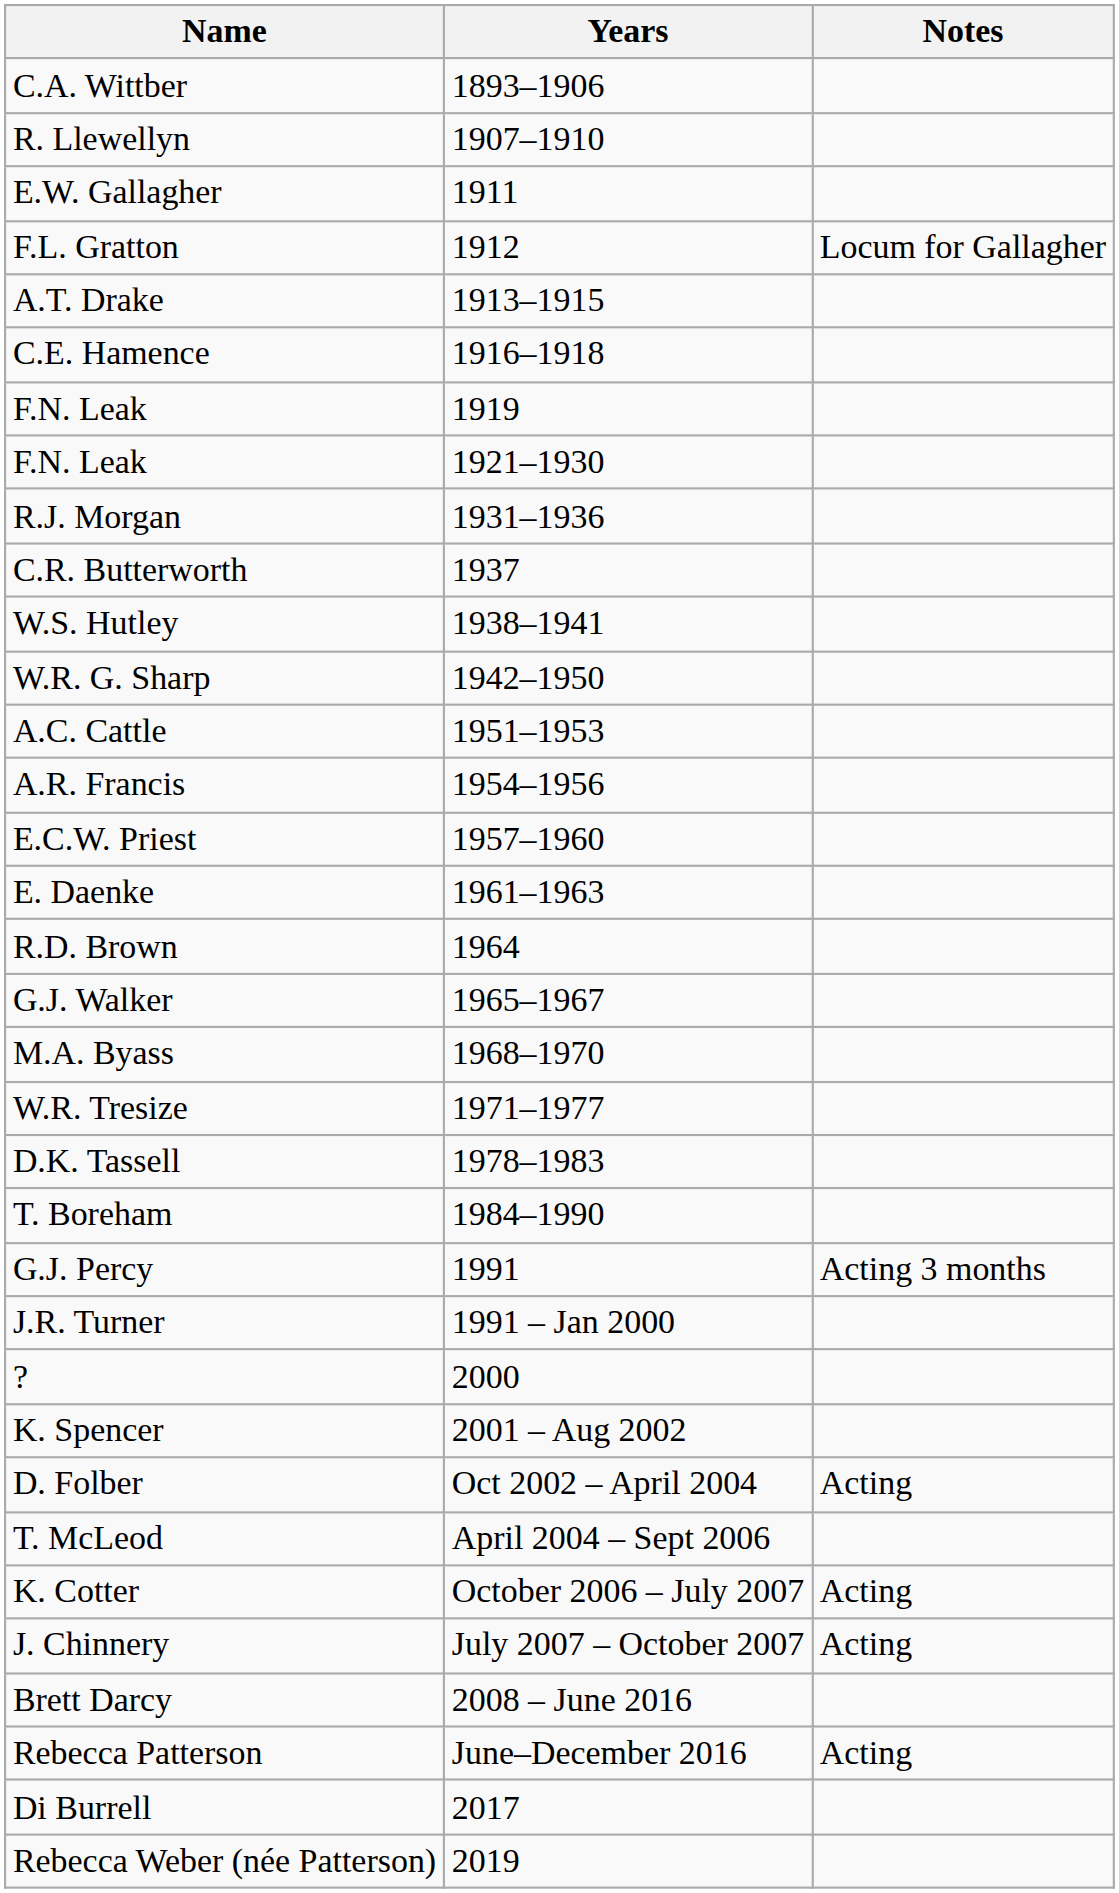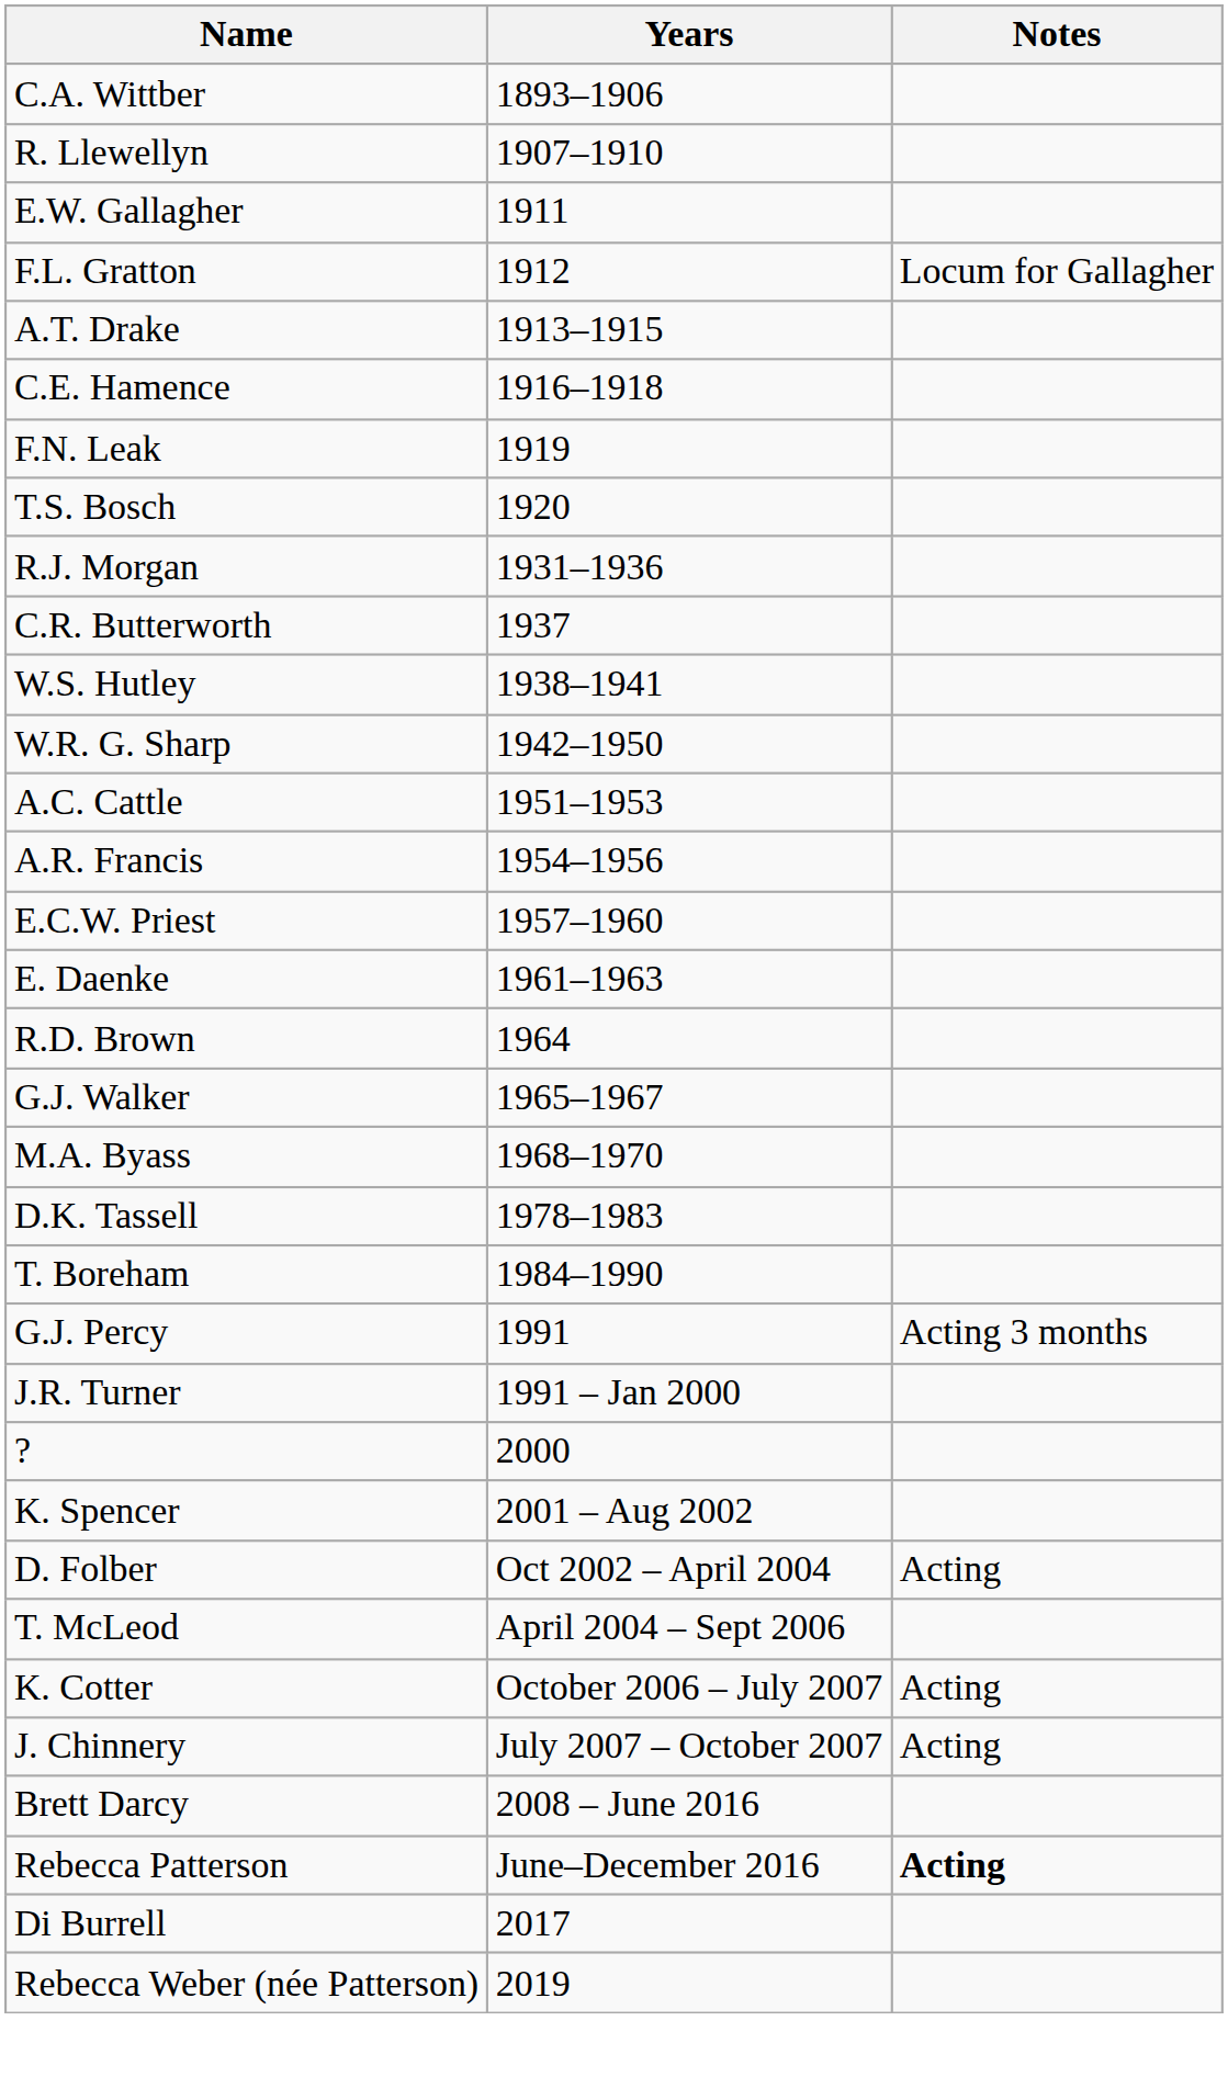 <table class="wikitable">
 <tr>
 <th>Name</th>
 <th>Years</th>
 <th>Notes</th>
 </tr>
 <tr>
 <td>C.A. Wittber</td>
 <td>1893–1906</td>
 <td></td>
 </tr>
 <tr>
 <td>R. Llewellyn</td>
 <td>1907–1910</td>
 <td></td>
 </tr>
 <tr>
 <td>E.W. Gallagher</td>
 <td>1911</td>
 <td></td>
 </tr>
 <tr>
 <td>F.L. Gratton</td>
 <td>1912</td>
 <td>Locum for Gallagher</td>
 </tr>
 <tr>
 <td>A.T. Drake</td>
 <td>1913–1915</td>
 <td></td>
 </tr>
 <tr>
 <td>C.E. Hamence</td>
 <td>1916–1918</td>
 <td></td>
 </tr>
 <tr>
 <td>F.N. Leak</td>
 <td>1919</td>
 <td></td>
 </tr>
 <tr>
-<td>F.N. Leak</td>
-<td>1921–1930</td>
+<td>T.S. Bosch</td>
+<td>1920</td>
 <td></td>
 </tr>
 <tr>
 <td>R.J. Morgan</td>
 <td>1931–1936</td>
 <td></td>
 </tr>
 <tr>
 <td>C.R. Butterworth</td>
 <td>1937</td>
 <td></td>
 </tr>
 <tr>
 <td>W.S. Hutley</td>
 <td>1938–1941</td>
 <td></td>
 </tr>
 <tr>
 <td>W.R. G. Sharp</td>
 <td>1942–1950</td>
 <td></td>
 </tr>
 <tr>
 <td>A.C. Cattle</td>
 <td>1951–1953</td>
 <td></td>
 </tr>
 <tr>
 <td>A.R. Francis</td>
 <td>1954–1956</td>
 <td></td>
 </tr>
 <tr>
 <td>E.C.W. Priest</td>
 <td>1957–1960</td>
 <td></td>
 </tr>
 <tr>
 <td>E. Daenke</td>
 <td>1961–1963</td>
 <td></td>
 </tr>
 <tr>
 <td>R.D. Brown</td>
 <td>1964</td>
 <td></td>
 </tr>
 <tr>
 <td>G.J. Walker</td>
 <td>1965–1967</td>
 <td></td>
 </tr>
 <tr>
 <td>M.A. Byass</td>
 <td>1968–1970</td>
-<td></td>
-</tr>
-<tr>
-<td>W.R. Tresize</td>
-<td>1971–1977</td>
 <td></td>
 </tr>
 <tr>
 <td>D.K. Tassell</td>
 <td>1978–1983</td>
 <td></td>
 </tr>
 <tr>
 <td>T. Boreham</td>
 <td>1984–1990</td>
 <td></td>
 </tr>
 <tr>
 <td>G.J. Percy</td>
 <td>1991</td>
 <td>Acting 3 months</td>
 </tr>
 <tr>
 <td>J.R. Turner</td>
 <td>1991 – Jan 2000</td>
 <td></td>
 </tr>
 <tr>
 <td>?</td>
 <td>2000</td>
 <td></td>
 </tr>
 <tr>
 <td>K. Spencer</td>
 <td>2001 – Aug 2002</td>
 <td></td>
 </tr>
 <tr>
 <td>D. Folber</td>
 <td>Oct 2002 – April 2004</td>
 <td>Acting</td>
 </tr>
 <tr>
 <td>T. McLeod</td>
 <td>April 2004 – Sept 2006</td>
 <td></td>
 </tr>
 <tr>
 <td>K. Cotter</td>
 <td>October 2006 – July 2007</td>
 <td>Acting</td>
 </tr>
 <tr>
 <td>J. Chinnery</td>
 <td>July 2007 – October 2007</td>
 <td>Acting</td>
 </tr>
 <tr>
 <td>Brett Darcy</td>
 <td>2008 – June 2016</td>
 <td></td>
 </tr>
 <tr>
 <td>Rebecca Patterson</td>
 <td>June–December 2016</td>
-<td>Acting</td>
+<td><strong>Acting</strong></td>
 </tr>
 <tr>
 <td>Di Burrell</td>
 <td>2017</td>
 <td></td>
 </tr>
 <tr>
 <td>Rebecca Weber (née Patterson)</td>
 <td>2019</td>
 <td></td>
 </tr>
 </table>
